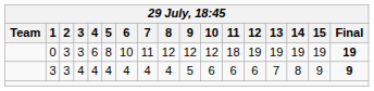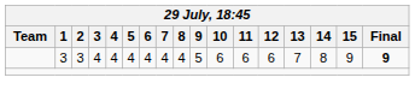 <table class=wikitable style="text-align:center; width: 55%">
 <tr>
 <th colspan=17><em>29 July, 18:45</em></th>
 </tr>
 <tr>
 <th>Team</th>
 <th>1</th>
 <th>2</th>
 <th>3</th>
 <th>4</th>
 <th>5</th>
 <th>6</th>
 <th>7</th>
 <th>8</th>
 <th>9</th>
 <th>10</th>
 <th>11</th>
 <th>12</th>
 <th>13</th>
 <th>14</th>
 <th>15</th>
 <th>Final</th>
 </tr>
 <tr>
-<td align=left><strong></strong></td>
-<td>0</td>
-<td>3</td>
-<td>3</td>
-<td>6</td>
-<td>8</td>
-<td>10</td>
-<td>11</td>
-<td>12</td>
-<td>12</td>
-<td>12</td>
-<td>18</td>
-<td>19</td>
-<td>19</td>
-<td>19</td>
-<td>19</td>
-<td><strong>19</strong></td>
-</tr>
-<tr>
 <td align=left></td>
 <td>3</td>
 <td>3</td>
 <td>4</td>
 <td>4</td>
 <td>4</td>
 <td>4</td>
 <td>4</td>
 <td>4</td>
 <td>5</td>
 <td>6</td>
 <td>6</td>
 <td>6</td>
 <td>7</td>
 <td>8</td>
 <td>9</td>
 <td><strong>9</strong></td>
 </tr>
 <tr>
 <td colspan=17></td>
 </tr>
 </table>
